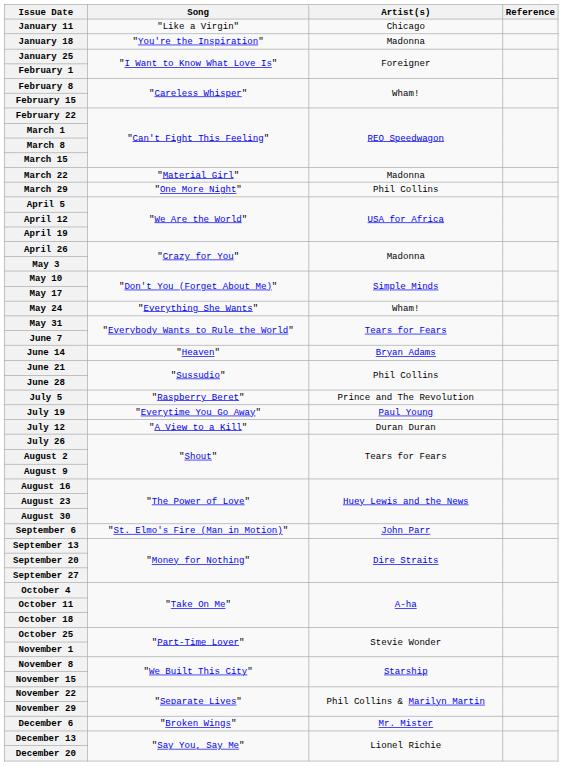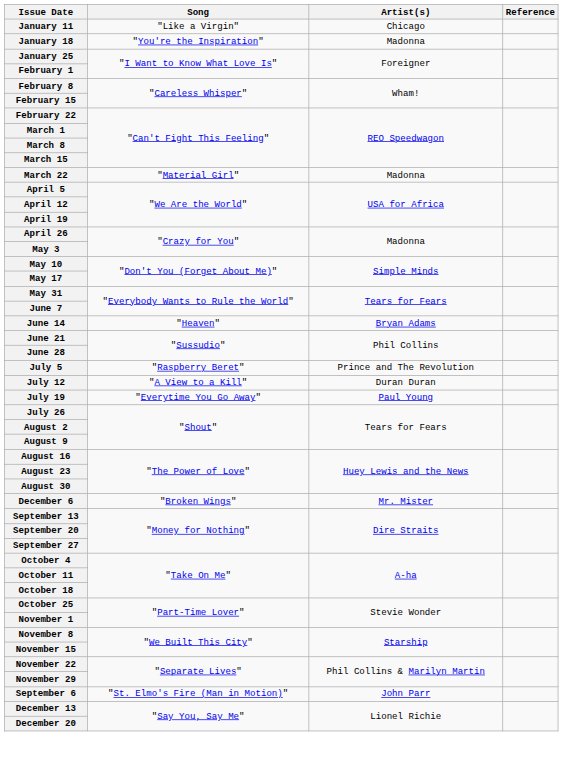 <table class="wikitable plainrowheaders"  style="text-align:center; width:50%;">
 <tr>
 <th width=15%>Issue Date</th>
 <th width=40%>Song</th>
 <th width=35%>Artist(s)</th>
 <th width=10%>Reference</th>
 </tr>
 <tr>
 <th scope="row">January 11</th>
 <td>"Like a Virgin"</td>
 <td>Chicago</td>
 <td></td>
 </tr>
 <tr>
 <th scope="row">January 18</th>
 <td>"<a href='#'>You're the Inspiration</a>"</td>
 <td>Madonna</td>
 <td></td>
 </tr>
 <tr>
 <th scope="row">January 25</th>
 <td rowspan="2">"<a href='#'>I Want to Know What Love Is</a>"</td>
 <td rowspan="2">Foreigner</td>
 <td rowspan="2"></td>
 </tr>
 <tr>
 <th scope="row">February 1</th>
 </tr>
 <tr>
 <th scope="row">February 8</th>
 <td rowspan="2">"<a href='#'>Careless Whisper</a>"</td>
 <td rowspan="2">Wham!</td>
 <td rowspan="2"></td>
 </tr>
 <tr>
 <th scope="row">February 15</th>
 </tr>
 <tr>
 <th scope="row">February 22</th>
 <td rowspan="4">"<a href='#'>Can't Fight This Feeling</a>"</td>
 <td rowspan="4"><a href='#'>REO Speedwagon</a></td>
 <td rowspan="4"></td>
 </tr>
 <tr>
 <th scope="row">March 1</th>
 </tr>
 <tr>
 <th scope="row">March 8</th>
 </tr>
 <tr>
 <th scope="row">March 15</th>
 </tr>
 <tr>
 <th scope="row">March 22</th>
 <td>"<a href='#'>Material Girl</a>"</td>
 <td>Madonna</td>
 <td></td>
 </tr>
 <tr>
-<th scope="row">March 29</th>
-<td>"<a href='#'>One More Night</a>"</td>
-<td>Phil Collins</td>
-<td></td>
-</tr>
-<tr>
 <th scope="row">April 5</th>
 <td rowspan="3">"<a href='#'>We Are the World</a>"</td>
 <td rowspan="3"><a href='#'>USA for Africa</a></td>
 <td rowspan="3"></td>
 </tr>
 <tr>
 <th scope="row">April 12</th>
 </tr>
 <tr>
 <th scope="row">April 19</th>
 </tr>
 <tr>
 <th scope="row">April 26</th>
 <td rowspan="2">"<a href='#'>Crazy for You</a>"</td>
 <td rowspan="2">Madonna</td>
 <td rowspan="2"></td>
 </tr>
 <tr>
 <th scope="row">May 3</th>
 </tr>
 <tr>
 <th scope="row">May 10</th>
 <td rowspan="2">"<a href='#'>Don't You (Forget About Me)</a>"</td>
 <td rowspan="2"><a href='#'>Simple Minds</a></td>
 <td rowspan="2"></td>
 </tr>
 <tr>
 <th scope="row">May 17</th>
-</tr>
-<tr>
-<th scope="row">May 24</th>
-<td>"<a href='#'>Everything She Wants</a>"</td>
-<td>Wham!</td>
-<td></td>
 </tr>
 <tr>
 <th scope="row">May 31</th>
 <td rowspan="2">"<a href='#'>Everybody Wants to Rule the World</a>"</td>
 <td rowspan="2"><a href='#'>Tears for Fears</a></td>
 <td rowspan="2"></td>
 </tr>
 <tr>
 <th scope="row">June 7</th>
 </tr>
 <tr>
 <th scope="row">June 14</th>
 <td>"<a href='#'>Heaven</a>"</td>
 <td><a href='#'>Bryan Adams</a></td>
 <td></td>
 </tr>
 <tr>
 <th scope="row">June 21</th>
 <td rowspan="2">"<a href='#'>Sussudio</a>"</td>
 <td rowspan="2">Phil Collins</td>
 <td rowspan="2"></td>
 </tr>
 <tr>
 <th scope="row">June 28</th>
 </tr>
 <tr>
 <th scope="row">July 5</th>
 <td>"<a href='#'>Raspberry Beret</a>"</td>
 <td>Prince and The Revolution</td>
 <td></td>
 </tr>
 <tr>
+<th scope="row">July 12</th>
+<td>"<a href='#'>A View to a Kill</a>"</td>
+<td>Duran Duran</td>
+<td></td>
+</tr>
+<tr>
 <th scope="row">July 19</th>
 <td>"<a href='#'>Everytime You Go Away</a>"</td>
 <td><a href='#'>Paul Young</a></td>
-<td></td>
-</tr>
-<tr>
-<th scope="row">July 12</th>
-<td>"<a href='#'>A View to a Kill</a>"</td>
-<td>Duran Duran</td>
 <td></td>
 </tr>
 <tr>
 <th scope="row">July 26</th>
 <td rowspan="3">"<a href='#'>Shout</a>"</td>
 <td rowspan="3">Tears for Fears</td>
 <td rowspan="3"></td>
 </tr>
 <tr>
 <th scope="row">August 2</th>
 </tr>
 <tr>
 <th scope="row">August 9</th>
 </tr>
 <tr>
 <th scope="row">August 16</th>
 <td rowspan="3">"<a href='#'>The Power of Love</a>"</td>
 <td rowspan="3"><a href='#'>Huey Lewis and the News</a></td>
 <td rowspan="3"></td>
 </tr>
 <tr>
 <th scope="row">August 23</th>
 </tr>
 <tr>
 <th scope="row">August 30</th>
 </tr>
 <tr>
-<th scope="row">September 6</th>
-<td>"<a href='#'>St. Elmo's Fire (Man in Motion)</a>"</td>
-<td><a href='#'>John Parr</a></td>
+<th scope="row">December 6</th>
+<td>"<a href='#'>Broken Wings</a>"</td>
+<td><a href='#'>Mr. Mister</a></td>
 <td></td>
 </tr>
 <tr>
 <th scope="row">September 13</th>
 <td rowspan="3">"<a href='#'>Money for Nothing</a>"</td>
 <td rowspan="3"><a href='#'>Dire Straits</a></td>
 <td rowspan="3"></td>
 </tr>
 <tr>
 <th scope="row">September 20</th>
 </tr>
 <tr>
 <th scope="row">September 27</th>
 </tr>
 <tr>
 <th scope="row">October 4</th>
 <td rowspan="3">"<a href='#'>Take On Me</a>"</td>
 <td rowspan="3"><a href='#'>A-ha</a></td>
 <td rowspan="3"></td>
 </tr>
 <tr>
 <th scope="row">October 11</th>
 </tr>
 <tr>
 <th scope="row">October 18</th>
 </tr>
 <tr>
 <th scope="row">October 25</th>
 <td rowspan="2">"<a href='#'>Part-Time Lover</a>"</td>
 <td rowspan="2">Stevie Wonder</td>
 <td rowspan="2"></td>
 </tr>
 <tr>
 <th scope="row">November 1</th>
 </tr>
 <tr>
 <th scope="row">November 8</th>
 <td rowspan="2">"<a href='#'>We Built This City</a>"</td>
 <td rowspan="2"><a href='#'>Starship</a></td>
 <td rowspan="2"></td>
 </tr>
 <tr>
 <th scope="row">November 15</th>
 </tr>
 <tr>
 <th scope="row">November 22</th>
 <td rowspan="2">"<a href='#'>Separate Lives</a>"</td>
 <td rowspan="2">Phil Collins & <a href='#'>Marilyn Martin</a></td>
 <td rowspan="2"></td>
 </tr>
 <tr>
 <th scope="row">November 29</th>
 </tr>
 <tr>
-<th scope="row">December 6</th>
-<td>"<a href='#'>Broken Wings</a>"</td>
-<td><a href='#'>Mr. Mister</a></td>
+<th scope="row">September 6</th>
+<td>"<a href='#'>St. Elmo's Fire (Man in Motion)</a>"</td>
+<td><a href='#'>John Parr</a></td>
 <td></td>
 </tr>
 <tr>
 <th scope="row">December 13</th>
 <td rowspan="2">"<a href='#'>Say You, Say Me</a>"</td>
 <td rowspan="2">Lionel Richie</td>
 <td rowspan="2"></td>
 </tr>
 <tr>
 <th scope="row">December 20</th>
 </tr>
 </table>
